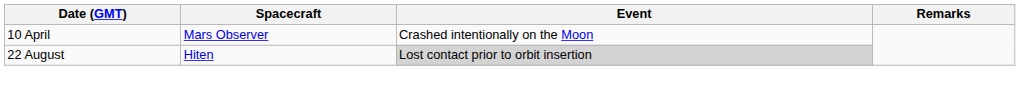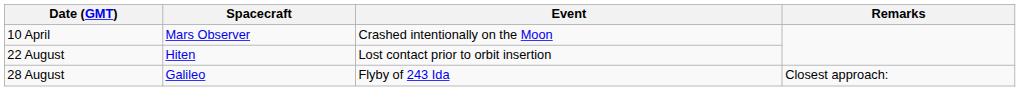 <table class="wikitable" border="1" width="100%">
 <tr>
 <th>Date (<a href='#'>GMT</a>)</th>
 <th>Spacecraft</th>
 <th>Event</th>
 <th>Remarks</th>
 </tr>
 <tr>
 <td>10 April</td>
 <td><a href='#'>Mars Observer</a></td>
 <td>Crashed intentionally on the <a href='#'>Moon</a></td>
 </tr>
 <tr>
 <td>22 August</td>
 <td><a href='#'>Hiten</a></td>
-<td style="background: lightgrey;">Lost contact prior to orbit insertion</td>
+<td>Lost contact prior to orbit insertion</td>
+</tr>
+<tr>
+<td>28 August</td>
+<td><a href='#'>Galileo</a></td>
+<td>Flyby of <a href='#'>243 Ida</a></td>
+<td>Closest approach: </td>
 </tr>
 </table>
